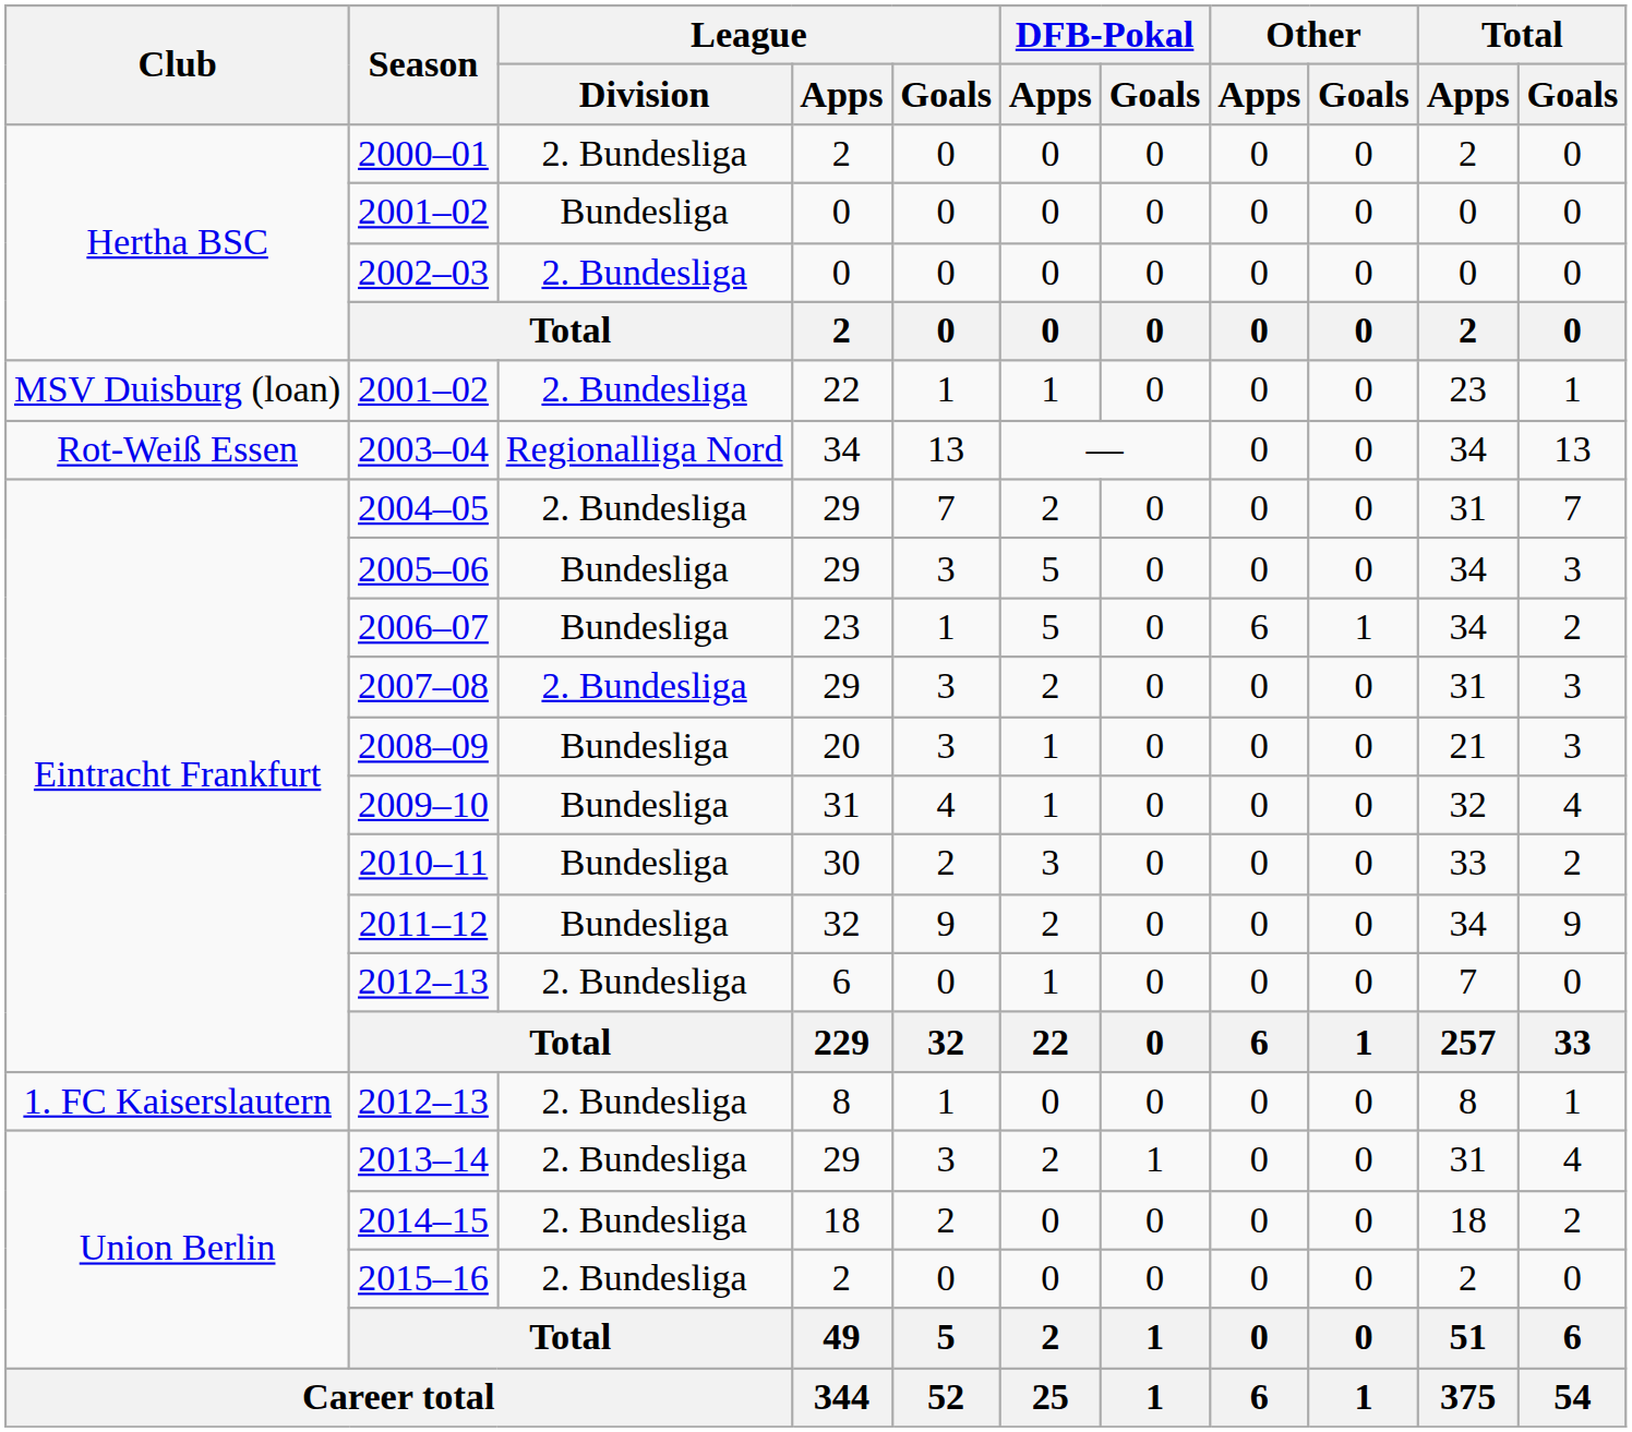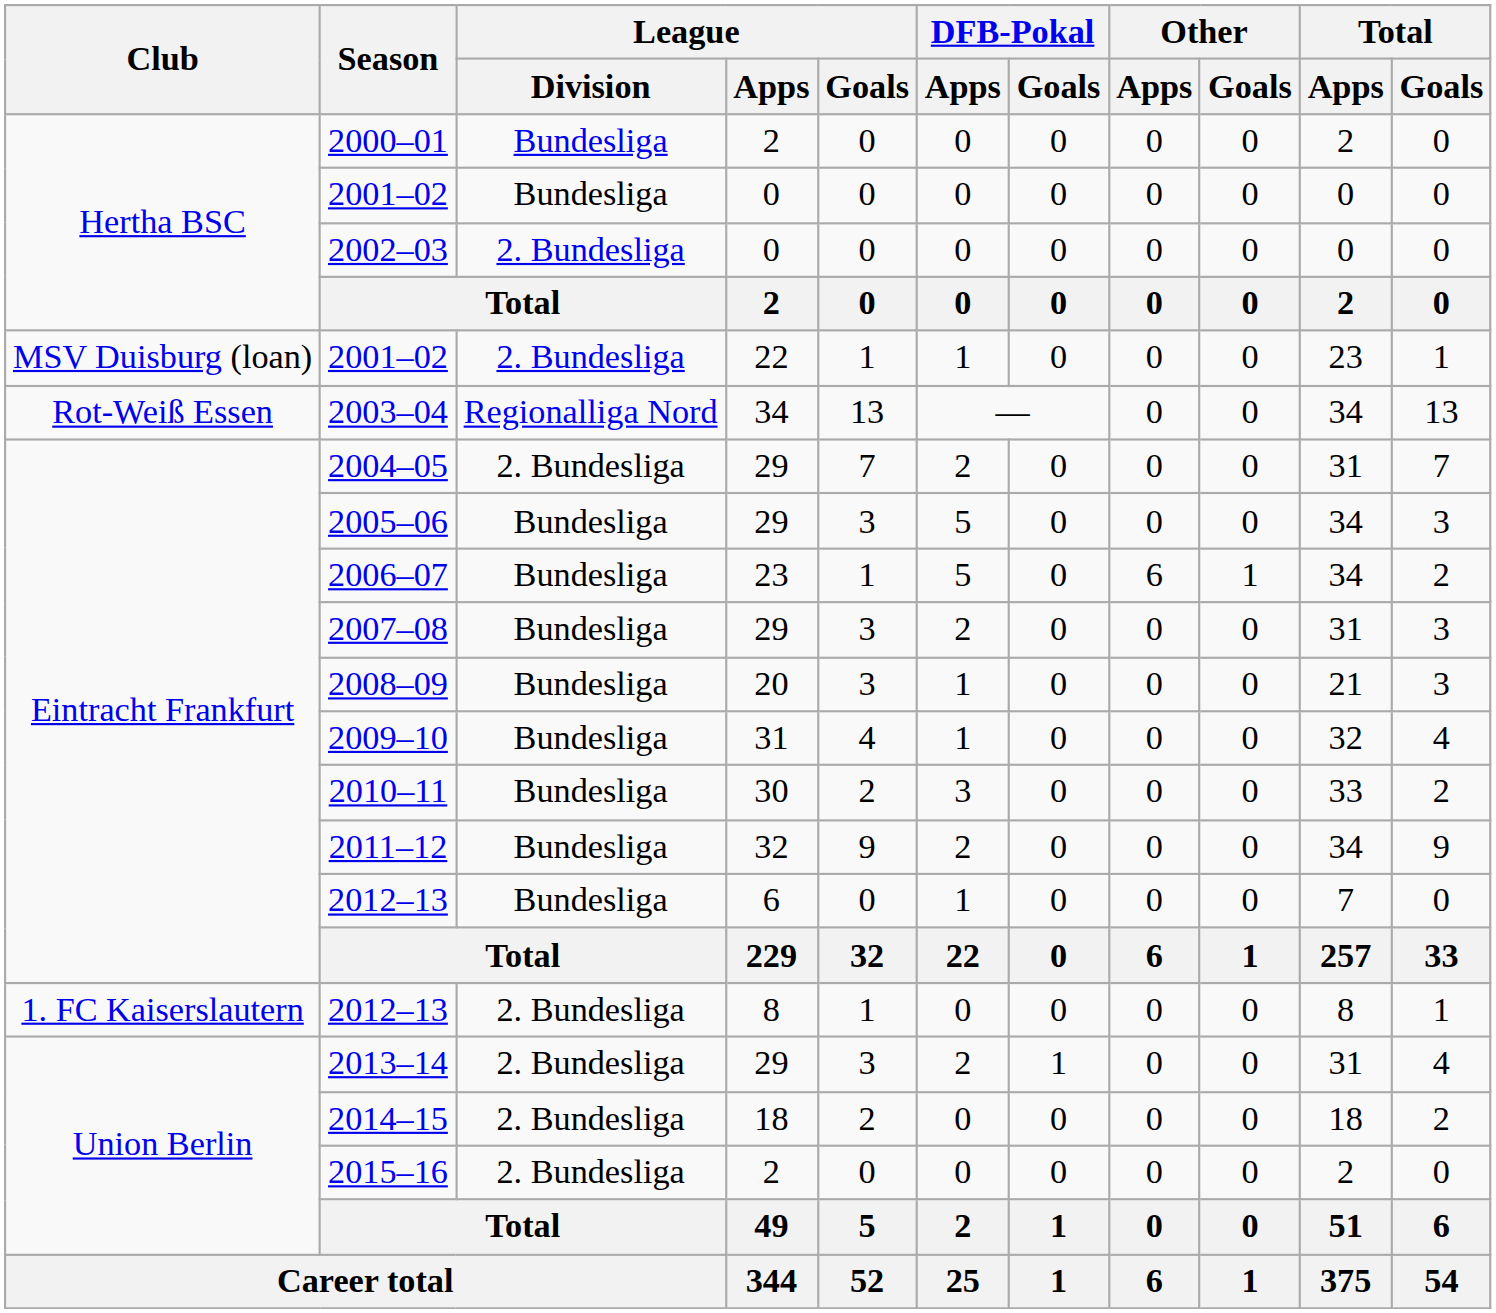 <table class="wikitable" style="text-align:center">
 <tr>
 <th rowspan="2">Club</th>
 <th rowspan="2">Season</th>
 <th colspan="3">League</th>
 <th colspan="2"><a href='#'>DFB-Pokal</a></th>
 <th colspan="2">Other</th>
 <th colspan="2">Total</th>
 </tr>
 <tr>
 <th>Division</th>
 <th>Apps</th>
 <th>Goals</th>
 <th>Apps</th>
 <th>Goals</th>
 <th>Apps</th>
 <th>Goals</th>
 <th>Apps</th>
 <th>Goals</th>
 </tr>
 <tr>
 <td rowspan="4"><a href='#'>Hertha BSC</a></td>
 <td><a href='#'>2000–01</a></td>
-<td>2. Bundesliga</td>
+<td><a href='#'>Bundesliga</a></td>
 <td>2</td>
 <td>0</td>
 <td>0</td>
 <td>0</td>
 <td>0</td>
 <td>0</td>
 <td>2</td>
 <td>0</td>
 </tr>
 <tr>
 <td><a href='#'>2001–02</a></td>
 <td>Bundesliga</td>
 <td>0</td>
 <td>0</td>
 <td>0</td>
 <td>0</td>
 <td>0</td>
 <td>0</td>
 <td>0</td>
 <td>0</td>
 </tr>
 <tr>
 <td><a href='#'>2002–03</a></td>
 <td><a href='#'>2. Bundesliga</a></td>
 <td>0</td>
 <td>0</td>
 <td>0</td>
 <td>0</td>
 <td>0</td>
 <td>0</td>
 <td>0</td>
 <td>0</td>
 </tr>
 <tr>
 <th colspan="2">Total</th>
 <th>2</th>
 <th>0</th>
 <th>0</th>
 <th>0</th>
 <th>0</th>
 <th>0</th>
 <th>2</th>
 <th>0</th>
 </tr>
 <tr>
 <td><a href='#'>MSV Duisburg</a> (loan)</td>
 <td><a href='#'>2001–02</a></td>
 <td><a href='#'>2. Bundesliga</a></td>
 <td>22</td>
 <td>1</td>
 <td>1</td>
 <td>0</td>
 <td>0</td>
 <td>0</td>
 <td>23</td>
 <td>1</td>
 </tr>
 <tr>
 <td><a href='#'>Rot-Weiß Essen</a></td>
 <td><a href='#'>2003–04</a></td>
 <td><a href='#'>Regionalliga Nord</a></td>
 <td>34</td>
 <td>13</td>
 <td colspan="2">—</td>
 <td>0</td>
 <td>0</td>
 <td>34</td>
 <td>13</td>
 </tr>
 <tr>
 <td rowspan="10"><a href='#'>Eintracht Frankfurt</a></td>
 <td><a href='#'>2004–05</a></td>
 <td>2. Bundesliga</td>
 <td>29</td>
 <td>7</td>
 <td>2</td>
 <td>0</td>
 <td>0</td>
 <td>0</td>
 <td>31</td>
 <td>7</td>
 </tr>
 <tr>
 <td><a href='#'>2005–06</a></td>
 <td>Bundesliga</td>
 <td>29</td>
 <td>3</td>
 <td>5</td>
 <td>0</td>
 <td>0</td>
 <td>0</td>
 <td>34</td>
 <td>3</td>
 </tr>
 <tr>
 <td><a href='#'>2006–07</a></td>
 <td>Bundesliga</td>
 <td>23</td>
 <td>1</td>
 <td>5</td>
 <td>0</td>
 <td>6</td>
 <td>1</td>
 <td>34</td>
 <td>2</td>
 </tr>
 <tr>
 <td><a href='#'>2007–08</a></td>
-<td><a href='#'>2. Bundesliga</a></td>
+<td>Bundesliga</td>
 <td>29</td>
 <td>3</td>
 <td>2</td>
 <td>0</td>
 <td>0</td>
 <td>0</td>
 <td>31</td>
 <td>3</td>
 </tr>
 <tr>
 <td><a href='#'>2008–09</a></td>
 <td>Bundesliga</td>
 <td>20</td>
 <td>3</td>
 <td>1</td>
 <td>0</td>
 <td>0</td>
 <td>0</td>
 <td>21</td>
 <td>3</td>
 </tr>
 <tr>
 <td><a href='#'>2009–10</a></td>
 <td>Bundesliga</td>
 <td>31</td>
 <td>4</td>
 <td>1</td>
 <td>0</td>
 <td>0</td>
 <td>0</td>
 <td>32</td>
 <td>4</td>
 </tr>
 <tr>
 <td><a href='#'>2010–11</a></td>
 <td>Bundesliga</td>
 <td>30</td>
 <td>2</td>
 <td>3</td>
 <td>0</td>
 <td>0</td>
 <td>0</td>
 <td>33</td>
 <td>2</td>
 </tr>
 <tr>
 <td><a href='#'>2011–12</a></td>
 <td>Bundesliga</td>
 <td>32</td>
 <td>9</td>
 <td>2</td>
 <td>0</td>
 <td>0</td>
 <td>0</td>
 <td>34</td>
 <td>9</td>
 </tr>
 <tr>
 <td><a href='#'>2012–13</a></td>
-<td>2. Bundesliga</td>
+<td>Bundesliga</td>
 <td>6</td>
 <td>0</td>
 <td>1</td>
 <td>0</td>
 <td>0</td>
 <td>0</td>
 <td>7</td>
 <td>0</td>
 </tr>
 <tr>
 <th colspan="2">Total</th>
 <th>229</th>
 <th>32</th>
 <th>22</th>
 <th>0</th>
 <th>6</th>
 <th>1</th>
 <th>257</th>
 <th>33</th>
 </tr>
 <tr>
 <td><a href='#'>1. FC Kaiserslautern</a></td>
 <td><a href='#'>2012–13</a></td>
 <td>2. Bundesliga</td>
 <td>8</td>
 <td>1</td>
 <td>0</td>
 <td>0</td>
 <td>0</td>
 <td>0</td>
 <td>8</td>
 <td>1</td>
 </tr>
 <tr>
 <td rowspan="4"><a href='#'>Union Berlin</a></td>
 <td><a href='#'>2013–14</a></td>
 <td>2. Bundesliga</td>
 <td>29</td>
 <td>3</td>
 <td>2</td>
 <td>1</td>
 <td>0</td>
 <td>0</td>
 <td>31</td>
 <td>4</td>
 </tr>
 <tr>
 <td><a href='#'>2014–15</a></td>
 <td>2. Bundesliga</td>
 <td>18</td>
 <td>2</td>
 <td>0</td>
 <td>0</td>
 <td>0</td>
 <td>0</td>
 <td>18</td>
 <td>2</td>
 </tr>
 <tr>
 <td><a href='#'>2015–16</a></td>
 <td>2. Bundesliga</td>
 <td>2</td>
 <td>0</td>
 <td>0</td>
 <td>0</td>
 <td>0</td>
 <td>0</td>
 <td>2</td>
 <td>0</td>
 </tr>
 <tr>
 <th colspan="2">Total</th>
 <th>49</th>
 <th>5</th>
 <th>2</th>
 <th>1</th>
 <th>0</th>
 <th>0</th>
 <th>51</th>
 <th>6</th>
 </tr>
 <tr>
 <th colspan="3">Career total</th>
 <th>344</th>
 <th>52</th>
 <th>25</th>
 <th>1</th>
 <th>6</th>
 <th>1</th>
 <th>375</th>
 <th>54</th>
 </tr>
 </table>
